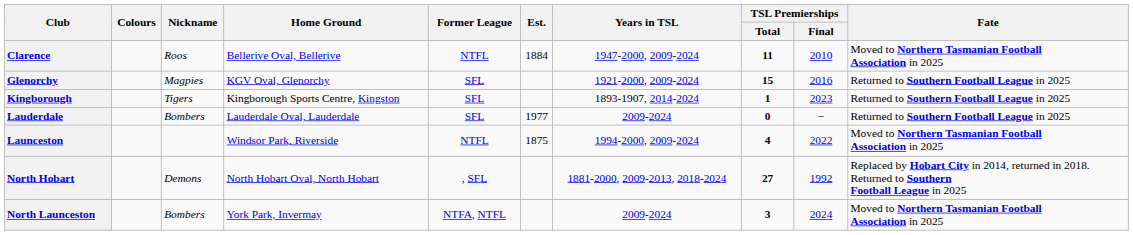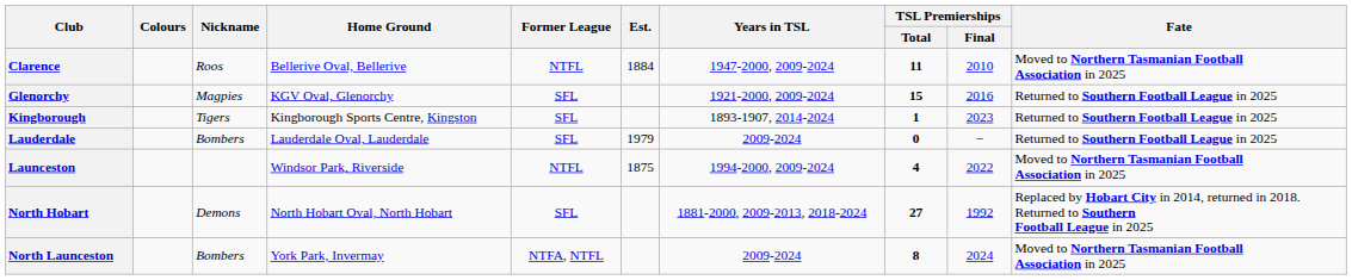 <table class="wikitable sortable" style="text-align:center; width:100%">
 <tr>
 <th rowspan="2">Club</th>
 <th rowspan="2"; class=unsortable>Colours</th>
 <th rowspan="2">Nickname</th>
 <th rowspan="2">Home Ground</th>
 <th rowspan="2">Former League</th>
 <th rowspan="2">Est.</th>
 <th rowspan="2">Years in TSL</th>
 <th colspan="2">TSL Premierships</th>
 <th rowspan="2">Fate</th>
 </tr>
 <tr>
 <th>Total</th>
 <th>Final</th>
 </tr>
 <tr>
 <th style="text-align:left"><a href='#'>Clarence</a></th>
 <td></td>
 <td align="left"><em>Roos</em></td>
 <td align="left"><a href='#'>Bellerive Oval, Bellerive</a></td>
 <td><a href='#'>NTFL</a></td>
 <td>1884</td>
 <td><a href='#'>1947</a>-<a href='#'>2000</a>, <a href='#'>2009</a>-<a href='#'>2024</a></td>
 <td><strong>11</strong></td>
 <td><a href='#'>2010</a></td>
 <td align="left">Moved to <a href='#'><strong>Northern Tasmanian Football<br>Association</strong></a> in 2025</td>
 </tr>
 <tr>
 <th style="text-align:left"><a href='#'>Glenorchy</a></th>
 <td></td>
 <td align="left"><em>Magpies</em></td>
 <td align="left"><a href='#'>KGV Oval, Glenorchy</a></td>
 <td><a href='#'>SFL</a></td>
 <td></td>
 <td><a href='#'>1921</a>-<a href='#'>2000</a>, <a href='#'>2009</a>-<a href='#'>2024</a></td>
 <td><strong>15</strong></td>
 <td><a href='#'>2016</a></td>
 <td align="left">Returned to <strong><a href='#'>Southern Football League</a></strong> in 2025</td>
 </tr>
 <tr>
 <th style="text-align:left"><a href='#'>Kingborough</a></th>
 <td></td>
 <td align="left"><em>Tigers</em></td>
 <td align="left">Kingborough Sports Centre, <a href='#'>Kingston</a></td>
 <td><a href='#'>SFL</a></td>
 <td></td>
 <td>1893-1907, <a href='#'>2014</a>-<a href='#'>2024</a></td>
 <td><strong>1</strong></td>
 <td><a href='#'>2023</a></td>
 <td align="left">Returned to <strong><a href='#'>Southern Football League</a></strong> in 2025</td>
 </tr>
 <tr>
 <th style="text-align:left"><a href='#'>Lauderdale</a></th>
 <td></td>
 <td align="left"><em>Bombers</em></td>
 <td align="left"><a href='#'>Lauderdale Oval, Lauderdale</a></td>
 <td><a href='#'>SFL</a></td>
-<td>1977</td>
+<td>1979</td>
 <td><a href='#'>2009</a>-<a href='#'>2024</a></td>
 <td><strong>0</strong></td>
 <td>−</td>
 <td align="left">Returned to <strong><a href='#'>Southern Football League</a></strong> in 2025</td>
 </tr>
 <tr>
 <th style="text-align:left"><a href='#'>Launceston</a></th>
 <td></td>
 <td align="left"><em></em></td>
 <td align="left"><a href='#'>Windsor Park, Riverside</a></td>
 <td><a href='#'>NTFL</a></td>
 <td>1875</td>
 <td><a href='#'>1994</a>-<a href='#'>2000</a>, <a href='#'>2009</a>-<a href='#'>2024</a></td>
 <td><strong>4</strong></td>
 <td><a href='#'>2022</a></td>
 <td align="left">Moved to <a href='#'><strong>Northern Tasmanian Football<br>Association</strong></a> in 2025</td>
 </tr>
 <tr>
 <th style="text-align:left"><a href='#'>North Hobart</a></th>
 <td></td>
 <td align="left"><em>Demons</em></td>
 <td align="left"><a href='#'>North Hobart Oval, North Hobart</a></td>
-<td>, <a href='#'>SFL</a></td>
+<td><a href='#'>SFL</a></td>
 <td></td>
 <td><a href='#'>1881</a>-<a href='#'>2000</a>, <a href='#'>2009</a>-<a href='#'>2013</a>, <a href='#'>2018</a>-<a href='#'>2024</a></td>
 <td><strong>27</strong></td>
 <td><a href='#'>1992</a></td>
 <td align="left">Replaced by <strong><a href='#'>Hobart City</a></strong> in 2014, returned in 2018.<br>Returned to <strong><a href='#'>Southern<br>Football League</a></strong> in 2025</td>
 </tr>
 <tr>
 <th style="text-align:left"><a href='#'>North Launceston</a></th>
 <td></td>
 <td align="left"><em>Bombers</em></td>
 <td align="left"><a href='#'>York Park, Invermay</a></td>
 <td><a href='#'>NTFA</a>, <a href='#'>NTFL</a></td>
 <td></td>
 <td><a href='#'>2009</a>-<a href='#'>2024</a></td>
-<td><strong>3</strong></td>
+<td><strong>8</strong></td>
 <td><a href='#'>2024</a></td>
 <td align="left">Moved to <a href='#'><strong>Northern Tasmanian Football<br>Association</strong></a> in 2025</td>
 </tr>
 </table>
